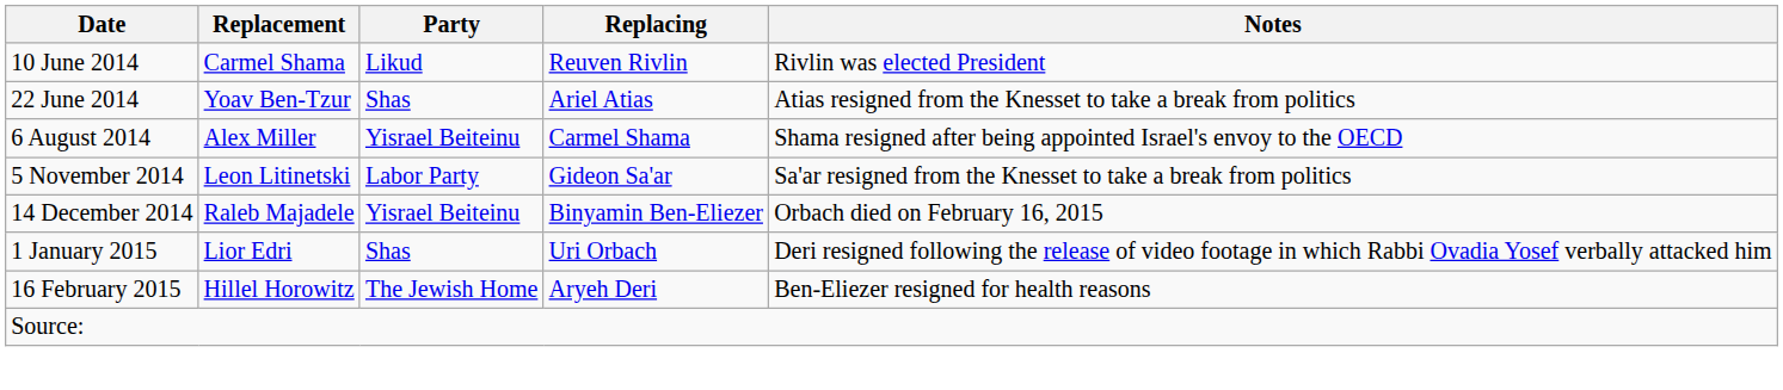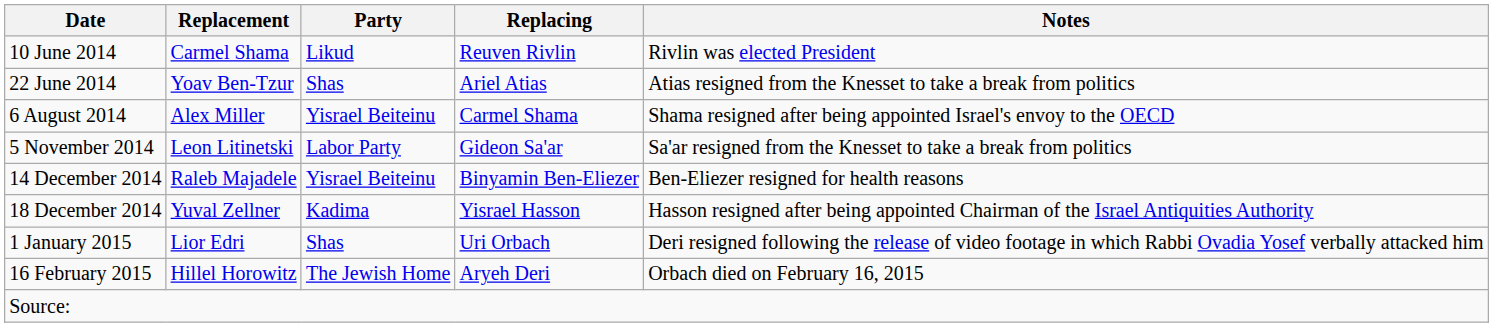 <table class=wikitable>
 <tr>
 <th>Date</th>
 <th>Replacement</th>
 <th>Party</th>
 <th>Replacing</th>
 <th>Notes</th>
 </tr>
 <tr>
 <td align=left>10 June 2014</td>
 <td><a href='#'>Carmel Shama</a></td>
 <td><a href='#'>Likud</a></td>
 <td><a href='#'>Reuven Rivlin</a></td>
 <td>Rivlin was <a href='#'>elected President</a></td>
 </tr>
 <tr>
 <td align=left>22 June 2014</td>
 <td><a href='#'>Yoav Ben-Tzur</a></td>
 <td><a href='#'>Shas</a></td>
 <td><a href='#'>Ariel Atias</a></td>
 <td>Atias resigned from the Knesset to take a break from politics</td>
 </tr>
 <tr>
 <td align=left>6 August 2014</td>
 <td><a href='#'>Alex Miller</a></td>
 <td><a href='#'>Yisrael Beiteinu</a></td>
 <td><a href='#'>Carmel Shama</a></td>
 <td>Shama resigned after being appointed Israel's envoy to the <a href='#'>OECD</a></td>
 </tr>
 <tr>
 <td align=left>5 November 2014</td>
 <td><a href='#'>Leon Litinetski</a></td>
 <td><a href='#'>Labor Party</a></td>
 <td><a href='#'>Gideon Sa'ar</a></td>
 <td>Sa'ar resigned from the Knesset to take a break from politics</td>
 </tr>
 <tr>
 <td align=left>14 December 2014</td>
 <td><a href='#'>Raleb Majadele</a></td>
 <td><a href='#'>Yisrael Beiteinu</a></td>
 <td><a href='#'>Binyamin Ben-Eliezer</a></td>
-<td>Orbach died on February 16, 2015</td>
+<td>Ben-Eliezer resigned for health reasons</td>
+</tr>
+<tr>
+<td align=left>18 December 2014</td>
+<td><a href='#'>Yuval Zellner</a></td>
+<td><a href='#'>Kadima</a></td>
+<td><a href='#'>Yisrael Hasson</a></td>
+<td>Hasson resigned after being appointed Chairman of the <a href='#'>Israel Antiquities Authority</a></td>
 </tr>
 <tr>
 <td align=left>1 January 2015</td>
 <td><a href='#'>Lior Edri</a></td>
 <td><a href='#'>Shas</a></td>
 <td><a href='#'>Uri Orbach</a></td>
 <td>Deri resigned following the <a href='#'>release</a> of video footage in which Rabbi <a href='#'>Ovadia Yosef</a> verbally attacked him</td>
 </tr>
 <tr>
 <td align=left>16 February 2015</td>
 <td><a href='#'>Hillel Horowitz</a></td>
 <td><a href='#'>The Jewish Home</a></td>
 <td><a href='#'>Aryeh Deri</a></td>
-<td>Ben-Eliezer resigned for health reasons</td>
+<td>Orbach died on February 16, 2015</td>
 </tr>
 <tr>
 <td align=left colspan=5>Source: </td>
 </tr>
 </table>
